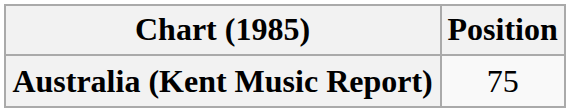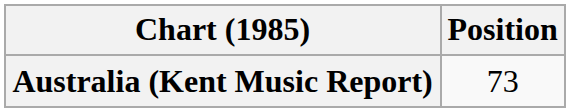 <table class="wikitable plainrowheaders">
 <tr>
 <th scope="col">Chart (1985)</th>
 <th scope="col">Position</th>
 </tr>
 <tr>
 <th scope="row">Australia (Kent Music Report)</th>
-<td style="text-align:center;">75</td>
+<td style="text-align:center;">73</td>
 </tr>
 <tr>
 </tr>
 </table>
